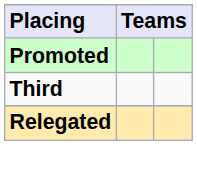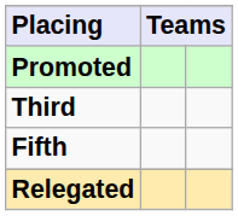 <table class=wikitable>
 <tr>
 </tr>
 <tr style="background: #E6E6FA;">
 <td><strong>Placing</strong></td>
 <td colspan="2" style="text-align:center"><strong>Teams</strong></td>
 </tr>
 <tr style="background: #ccffcc;">
 <td><strong>Promoted</strong></td>
 <td><strong></strong></td>
 <td></td>
 </tr>
 <tr>
 <td><strong>Third</strong></td>
 <td></td>
 <td></td>
 </tr>
 <tr>
+<td><strong>Fifth</strong></td>
+<td></td>
+<td></td>
+</tr>
+<tr>
 </tr>
 <tr style="background: #ffebad;">
 <td><strong>Relegated</strong></td>
 <td></td>
 <td></td>
 </tr>
 </table>
